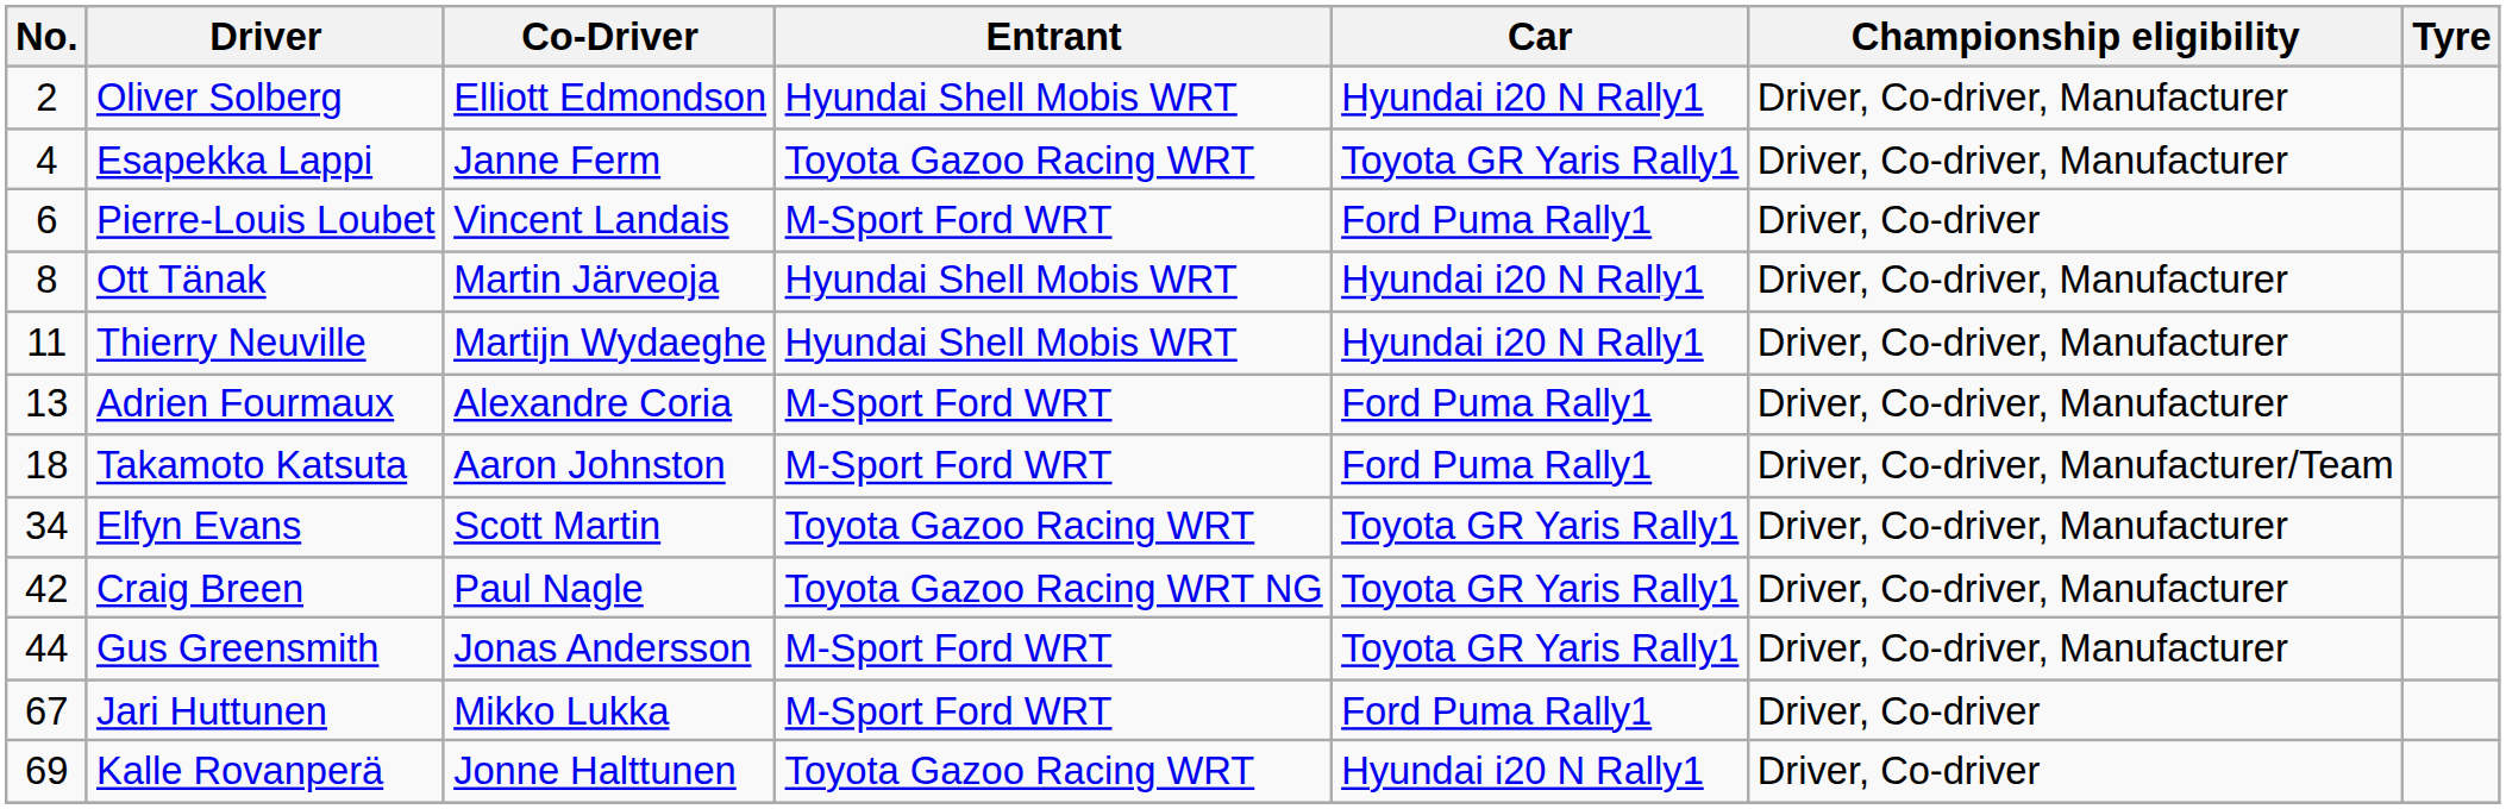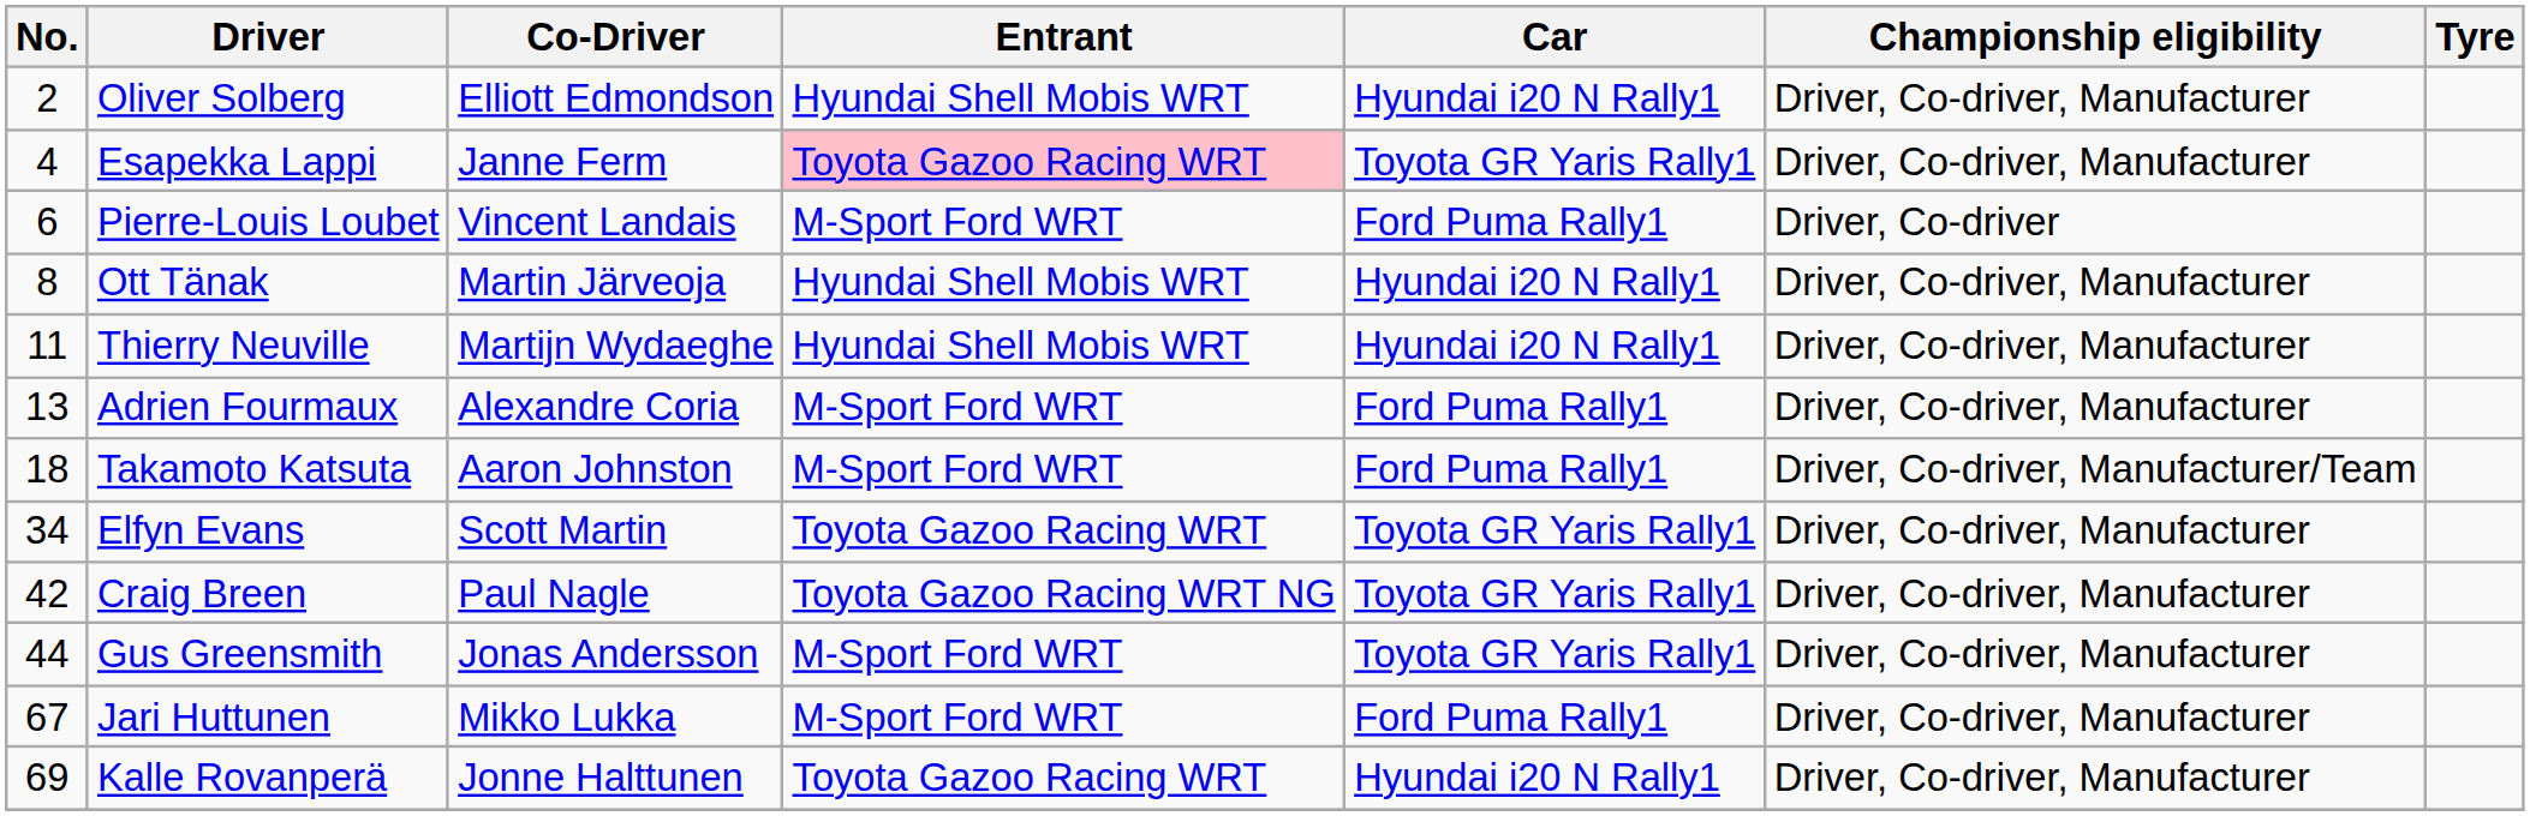 <table class="wikitable" style="font-size: 85%;">
 <tr>
 <th>No.</th>
 <th>Driver</th>
 <th>Co-Driver</th>
 <th>Entrant</th>
 <th>Car</th>
 <th>Championship eligibility</th>
 <th>Tyre</th>
 </tr>
 <tr>
 <td align="center">2</td>
 <td> <a href='#'>Oliver Solberg</a></td>
 <td> <a href='#'>Elliott Edmondson</a></td>
 <td> <a href='#'>Hyundai Shell Mobis WRT</a></td>
 <td><a href='#'>Hyundai i20 N Rally1</a></td>
 <td>Driver, Co-driver, Manufacturer</td>
 <td align="center"></td>
 </tr>
 <tr>
 <td align="center">4</td>
 <td> <a href='#'>Esapekka Lappi</a></td>
 <td> <a href='#'>Janne Ferm</a></td>
-<td> <a href='#'>Toyota Gazoo Racing WRT</a></td>
+<td style="background: pink;"> <a href='#'>Toyota Gazoo Racing WRT</a></td>
 <td><a href='#'>Toyota GR Yaris Rally1</a></td>
 <td>Driver, Co-driver, Manufacturer</td>
 <td align="center"></td>
 </tr>
 <tr>
 <td align="center">6</td>
 <td> <a href='#'>Pierre-Louis Loubet</a></td>
 <td> <a href='#'>Vincent Landais</a></td>
 <td> <a href='#'>M-Sport Ford WRT</a></td>
 <td><a href='#'>Ford Puma Rally1</a></td>
 <td>Driver, Co-driver</td>
 <td align="center"></td>
 </tr>
 <tr>
 <td align="center">8</td>
 <td> <a href='#'>Ott Tänak</a></td>
 <td> <a href='#'>Martin Järveoja</a></td>
 <td> <a href='#'>Hyundai Shell Mobis WRT</a></td>
 <td><a href='#'>Hyundai i20 N Rally1</a></td>
 <td>Driver, Co-driver, Manufacturer</td>
 <td align="center"></td>
 </tr>
 <tr>
 <td align="center">11</td>
 <td> <a href='#'>Thierry Neuville</a></td>
 <td> <a href='#'>Martijn Wydaeghe</a></td>
 <td> <a href='#'>Hyundai Shell Mobis WRT</a></td>
 <td><a href='#'>Hyundai i20 N Rally1</a></td>
 <td>Driver, Co-driver, Manufacturer</td>
 <td align="center"></td>
 </tr>
 <tr>
 <td align="center">13</td>
 <td> <a href='#'>Adrien Fourmaux</a></td>
 <td> <a href='#'>Alexandre Coria</a></td>
 <td> <a href='#'>M-Sport Ford WRT</a></td>
 <td><a href='#'>Ford Puma Rally1</a></td>
 <td>Driver, Co-driver, Manufacturer</td>
 <td align="center"></td>
 </tr>
 <tr>
 <td align="center">18</td>
 <td> <a href='#'>Takamoto Katsuta</a></td>
 <td> <a href='#'>Aaron Johnston</a></td>
 <td> <a href='#'>M-Sport Ford WRT</a></td>
 <td><a href='#'>Ford Puma Rally1</a></td>
 <td>Driver, Co-driver, Manufacturer/Team</td>
 <td align="center"></td>
 </tr>
 <tr>
 <td align="center">34</td>
 <td> <a href='#'>Elfyn Evans</a></td>
 <td> <a href='#'>Scott Martin</a></td>
 <td> <a href='#'>Toyota Gazoo Racing WRT</a></td>
 <td><a href='#'>Toyota GR Yaris Rally1</a></td>
 <td>Driver, Co-driver, Manufacturer</td>
 <td align="center"></td>
 </tr>
 <tr>
 <td align="center">42</td>
 <td> <a href='#'>Craig Breen</a></td>
 <td> <a href='#'>Paul Nagle</a></td>
 <td> <a href='#'>Toyota Gazoo Racing WRT NG</a></td>
 <td><a href='#'>Toyota GR Yaris Rally1</a></td>
 <td>Driver, Co-driver, Manufacturer</td>
 <td align="center"></td>
 </tr>
 <tr>
 <td align="center">44</td>
 <td> <a href='#'>Gus Greensmith</a></td>
 <td> <a href='#'>Jonas Andersson</a></td>
 <td> <a href='#'>M-Sport Ford WRT</a></td>
 <td><a href='#'>Toyota GR Yaris Rally1</a></td>
 <td>Driver, Co-driver, Manufacturer</td>
 <td align="center"></td>
 </tr>
 <tr>
 <td align="center">67</td>
 <td> <a href='#'>Jari Huttunen</a></td>
 <td> <a href='#'>Mikko Lukka</a></td>
 <td> <a href='#'>M-Sport Ford WRT</a></td>
 <td><a href='#'>Ford Puma Rally1</a></td>
-<td>Driver, Co-driver</td>
+<td>Driver, Co-driver, Manufacturer</td>
 <td align="center"></td>
 </tr>
 <tr>
 <td align="center">69</td>
 <td> <a href='#'>Kalle Rovanperä</a></td>
 <td> <a href='#'>Jonne Halttunen</a></td>
 <td> <a href='#'>Toyota Gazoo Racing WRT</a></td>
 <td><a href='#'>Hyundai i20 N Rally1</a></td>
-<td>Driver, Co-driver</td>
+<td>Driver, Co-driver, Manufacturer</td>
 <td align="center"></td>
 </tr>
 <tr>
 </tr>
 </table>
